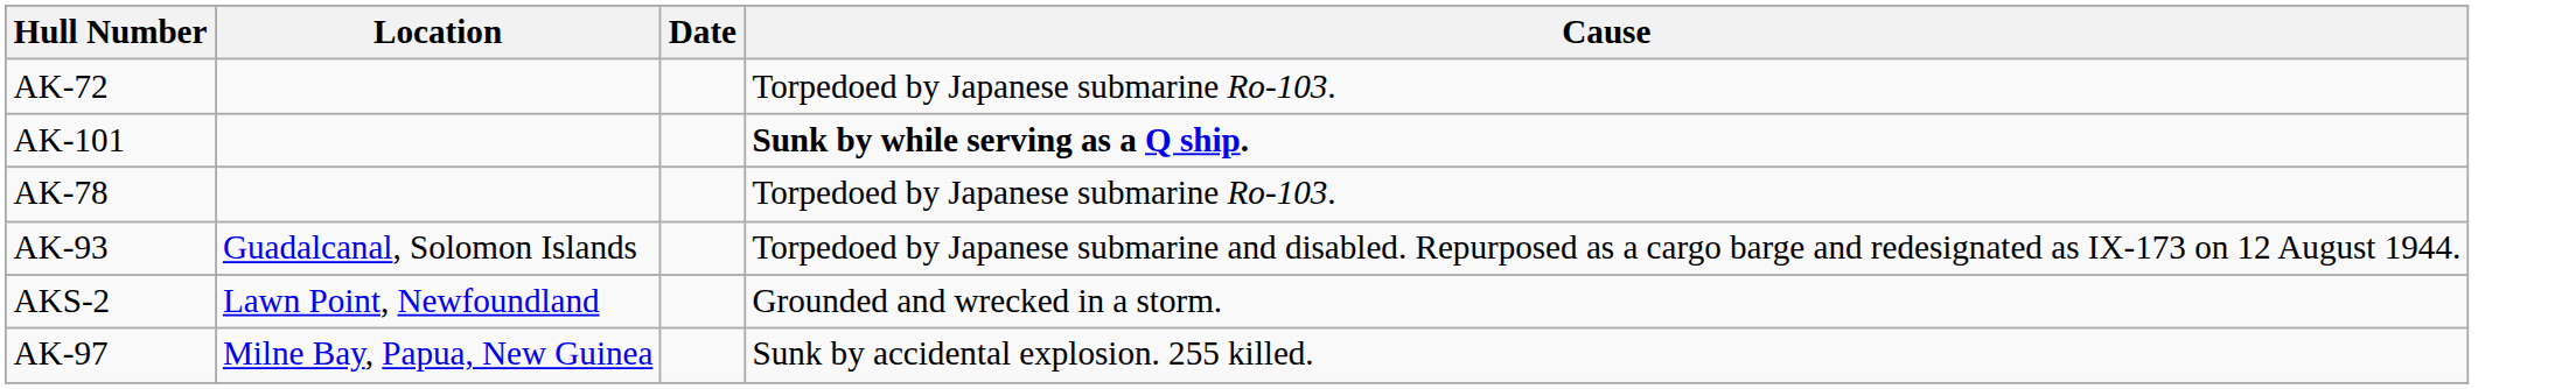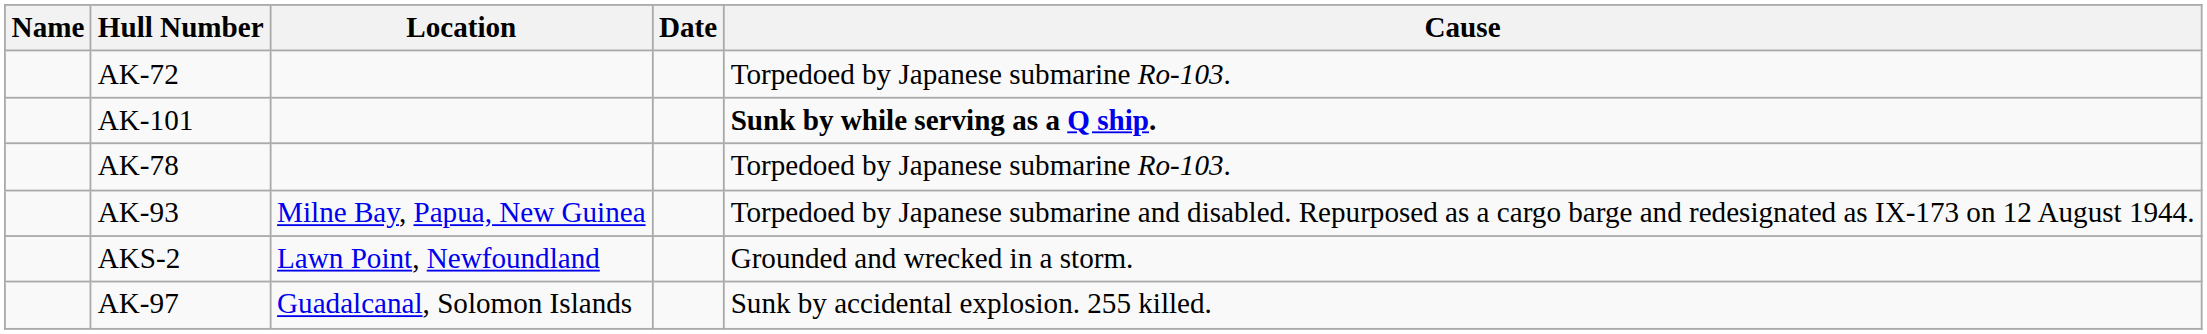 <table class="wikitable sortable">
 <tr>
+<th>Name</th>
 <th>Hull Number</th>
 <th>Location</th>
 <th>Date</th>
 <th>Cause</th>
 </tr>
 <tr>
+<td></td>
 <td>AK-72</td>
 <td></td>
 <td></td>
 <td>Torpedoed by Japanese submarine <em>Ro-103</em>.</td>
 </tr>
 <tr>
+<td></td>
 <td>AK-101</td>
 <td></td>
 <td></td>
 <td><strong>Sunk by  while serving as a <a href='#'>Q ship</a>.</strong></td>
 </tr>
 <tr>
+<td></td>
 <td>AK-78</td>
 <td></td>
 <td></td>
 <td>Torpedoed by Japanese submarine <em>Ro-103</em>.</td>
 </tr>
 <tr>
+<td></td>
 <td>AK-93</td>
-<td><a href='#'>Guadalcanal</a>, Solomon Islands</td>
+<td><a href='#'>Milne Bay</a>, <a href='#'>Papua, New Guinea</a></td>
 <td></td>
 <td>Torpedoed by Japanese submarine and disabled.  Repurposed as a cargo barge and redesignated as IX-173 on 12 August 1944.</td>
 </tr>
 <tr>
+<td></td>
 <td>AKS-2</td>
 <td><a href='#'>Lawn Point</a>, <a href='#'>Newfoundland</a></td>
 <td></td>
 <td>Grounded and wrecked in a storm.</td>
 </tr>
 <tr>
+<td></td>
 <td>AK-97</td>
-<td><a href='#'>Milne Bay</a>, <a href='#'>Papua, New Guinea</a></td>
+<td><a href='#'>Guadalcanal</a>, Solomon Islands</td>
 <td></td>
 <td>Sunk by accidental explosion. 255 killed.</td>
 </tr>
 </table>
